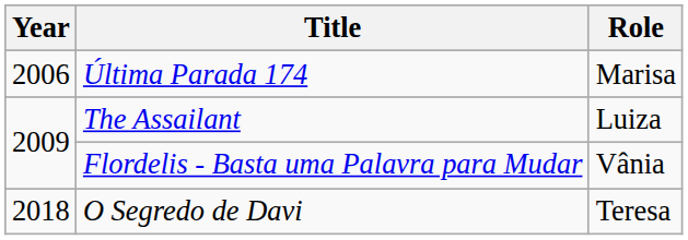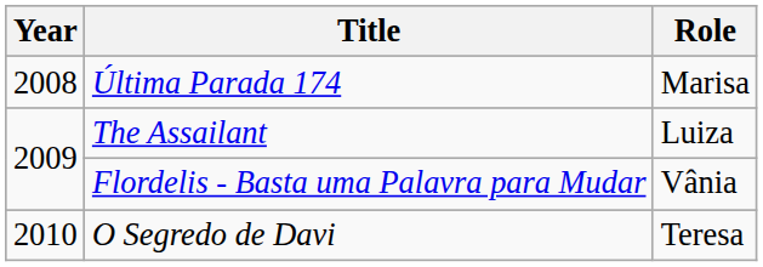 <table class="wikitable">
 <tr>
 <th>Year</th>
 <th>Title</th>
 <th>Role</th>
 </tr>
 <tr>
-<td>2006</td>
+<td>2008</td>
 <td><em><a href='#'>Última Parada 174</a></em></td>
 <td>Marisa</td>
 </tr>
 <tr>
 <td rowspan=2>2009</td>
 <td><em><a href='#'>The Assailant</a></em></td>
 <td>Luiza</td>
 </tr>
 <tr>
 <td><em><a href='#'>Flordelis - Basta uma Palavra para Mudar</a></em></td>
 <td>Vânia</td>
 </tr>
 <tr>
-<td>2018</td>
+<td>2010</td>
 <td><em>O Segredo de Davi</em></td>
 <td>Teresa</td>
 </tr>
 </table>
